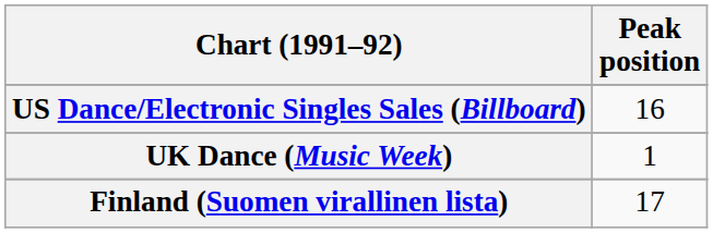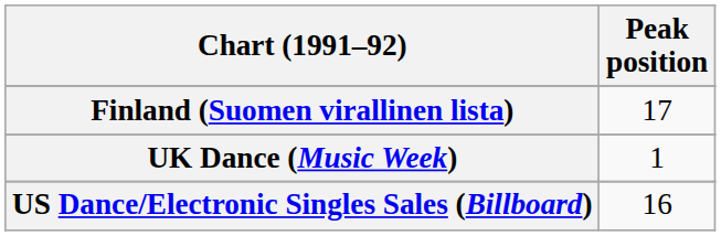 <table class="wikitable sortable plainrowheaders" style="text-align:center">
 <tr>
 <th scope="col">Chart (1991–92)</th>
 <th scope="col">Peak<br>position</th>
 </tr>
 <tr>
 </tr>
 <tr>
-<th scope="row">US <a href='#'>Dance/Electronic Singles Sales</a> (<em><a href='#'>Billboard</a></em>)</th>
-<td>16</td>
+<th scope="row">Finland (<a href='#'>Suomen virallinen lista</a>)</th>
+<td>17</td>
 </tr>
 <tr>
 </tr>
 <tr>
 </tr>
 <tr>
 </tr>
 <tr>
 <th scope="row">UK Dance (<em><a href='#'>Music Week</a></em>)</th>
 <td>1</td>
 </tr>
 <tr>
 </tr>
 <tr>
-<th scope="row">Finland (<a href='#'>Suomen virallinen lista</a>)</th>
-<td>17</td>
+<th scope="row">US <a href='#'>Dance/Electronic Singles Sales</a> (<em><a href='#'>Billboard</a></em>)</th>
+<td>16</td>
 </tr>
 </table>
